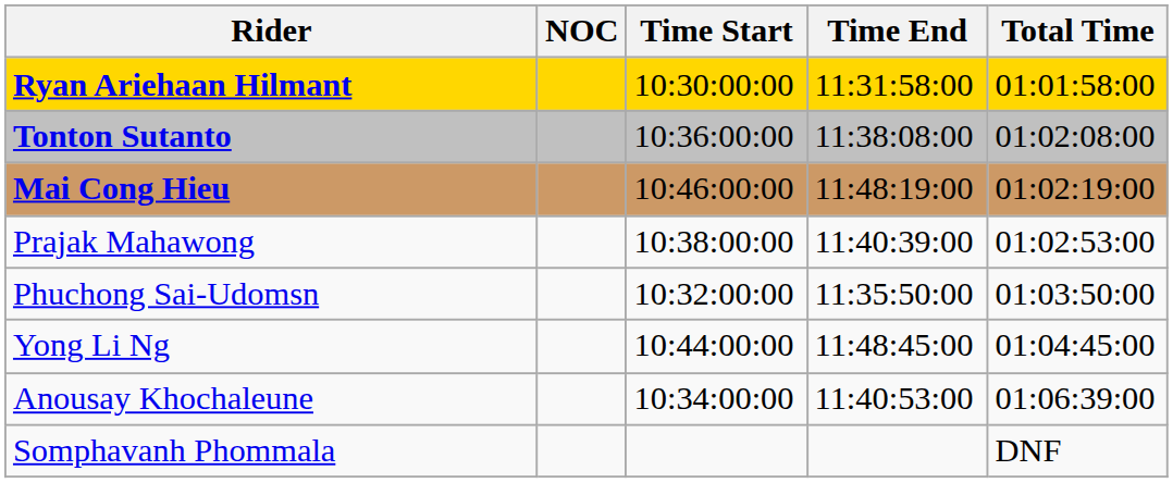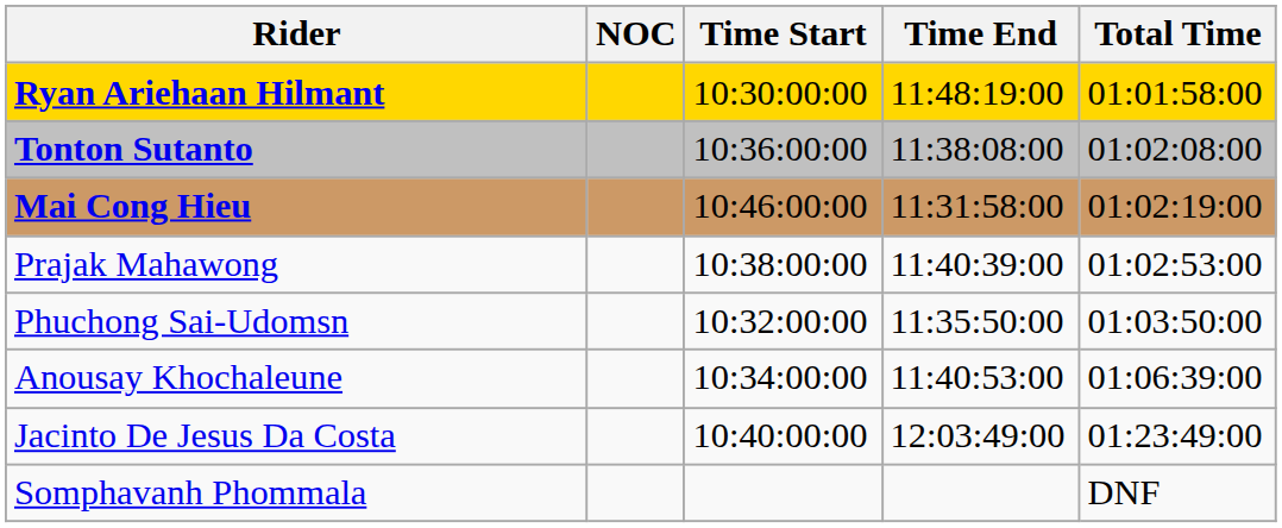 <table class=wikitable style="text-align:left">
 <tr>
 <th width=250>Rider</th>
 <th width=10>NOC</th>
 <th width=80>Time Start</th>
 <th width=80>Time End</th>
 <th width=80>Total Time</th>
 </tr>
 <tr bgcolor=gold>
 <td><strong><a href='#'>Ryan Ariehaan Hilmant</a></strong></td>
 <td></td>
 <td>10:30:00:00</td>
-<td>11:31:58:00</td>
+<td>11:48:19:00</td>
 <td>01:01:58:00</td>
 </tr>
 <tr bgcolor=silver>
 <td><strong><a href='#'>Tonton Sutanto</a></strong></td>
 <td></td>
 <td>10:36:00:00</td>
 <td>11:38:08:00</td>
 <td>01:02:08:00</td>
 </tr>
 <tr bgcolor=CC9966>
 <td><strong><a href='#'>Mai Cong Hieu</a></strong></td>
 <td></td>
 <td>10:46:00:00</td>
-<td>11:48:19:00</td>
+<td>11:31:58:00</td>
 <td>01:02:19:00</td>
 </tr>
 <tr>
 <td><a href='#'>Prajak Mahawong</a></td>
 <td></td>
 <td>10:38:00:00</td>
 <td>11:40:39:00</td>
 <td>01:02:53:00</td>
 </tr>
 <tr>
 <td><a href='#'>Phuchong Sai-Udomsn</a></td>
 <td></td>
 <td>10:32:00:00</td>
 <td>11:35:50:00</td>
 <td>01:03:50:00</td>
 </tr>
 <tr>
-<td><a href='#'>Yong Li Ng</a></td>
-<td></td>
-<td>10:44:00:00</td>
-<td>11:48:45:00</td>
-<td>01:04:45:00</td>
-</tr>
-<tr>
 <td><a href='#'>Anousay Khochaleune</a></td>
 <td></td>
 <td>10:34:00:00</td>
 <td>11:40:53:00</td>
 <td>01:06:39:00</td>
+</tr>
+<tr>
+<td><a href='#'>Jacinto De Jesus Da Costa</a></td>
+<td></td>
+<td>10:40:00:00</td>
+<td>12:03:49:00</td>
+<td>01:23:49:00</td>
 </tr>
 <tr>
 <td><a href='#'>Somphavanh Phommala</a></td>
 <td></td>
 <td></td>
 <td></td>
 <td>DNF</td>
 </tr>
 </table>
